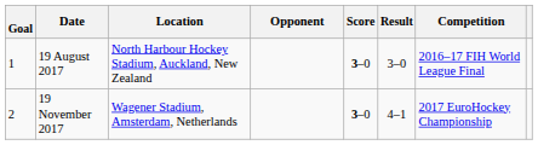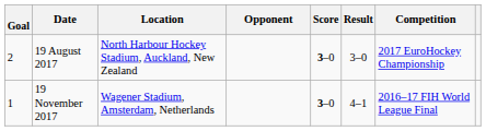 <table class="wikitable sortable" style="font-size:90%" width=97%>
 <tr>
 <th style="font-size:95%;" data-sort-type=number><br>Goal</th>
 <th align=center>Date</th>
 <th>Location</th>
 <th width=100>Opponent</th>
 <th data-sort-type="number" style="font-size:95%">Score</th>
 <th data-sort-type="number" style="font-size:95%">Result</th>
 <th>Competition</th>
 <th></th>
 </tr>
 <tr>
-<td>1</td>
+<td>2</td>
 <td>19 August 2017</td>
 <td><a href='#'>North Harbour Hockey Stadium</a>, <a href='#'>Auckland</a>, New Zealand</td>
 <td></td>
 <td align="center"><strong>3</strong>–0</td>
 <td align="center">3–0</td>
-<td><a href='#'>2016–17 FIH World League Final</a></td>
+<td><a href='#'>2017 EuroHockey Championship</a></td>
 <td></td>
 </tr>
 <tr>
-<td>2</td>
+<td>1</td>
 <td>19 November 2017</td>
 <td><a href='#'>Wagener Stadium</a>, <a href='#'>Amsterdam</a>, Netherlands</td>
 <td></td>
 <td align="center"><strong>3</strong>–0</td>
 <td align="center">4–1</td>
-<td><a href='#'>2017 EuroHockey Championship</a></td>
+<td><a href='#'>2016–17 FIH World League Final</a></td>
 <td></td>
 </tr>
 </table>
